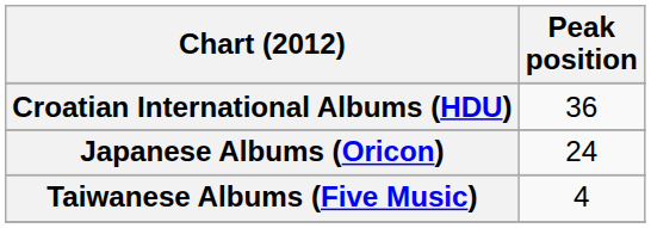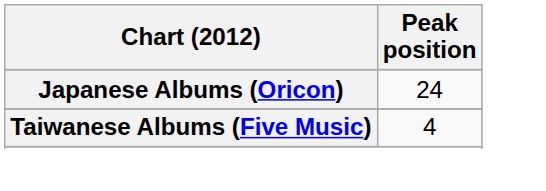 <table class="wikitable sortable plainrowheaders" style="text-align:center">
 <tr>
 <th scope="col">Chart (2012)</th>
 <th scope="col">Peak<br>position</th>
 </tr>
 <tr>
 </tr>
 <tr>
 </tr>
 <tr>
 </tr>
 <tr>
-</tr>
-<tr>
-<th scope="row">Croatian International Albums (<a href='#'>HDU</a>)</th>
-<td>36</td>
 </tr>
 <tr>
 </tr>
 <tr>
 </tr>
 <tr>
 </tr>
 <tr>
 <th scope="row">Japanese Albums (<a href='#'>Oricon</a>)</th>
 <td>24</td>
 </tr>
 <tr>
 </tr>
 <tr>
 </tr>
 <tr>
 </tr>
 <tr>
 </tr>
 <tr>
 </tr>
 <tr>
 <th scope="row">Taiwanese Albums (<a href='#'>Five Music</a>)</th>
 <td>4</td>
 </tr>
 <tr>
 </tr>
 <tr>
 </tr>
 </table>
